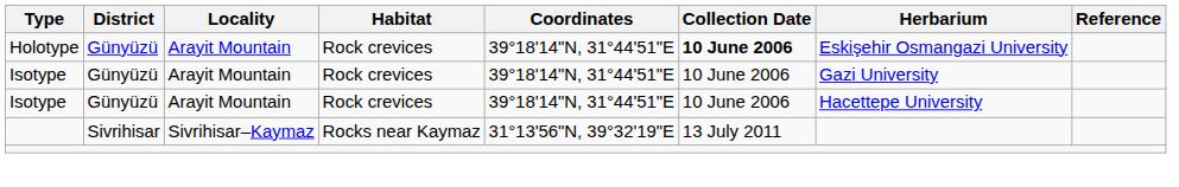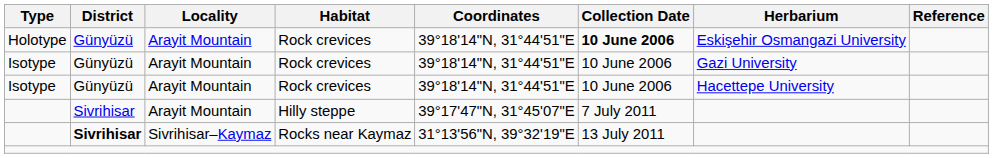 <table class="wikitable">
 <tr>
 <th scope=col>Type</th>
 <th scope=col>District</th>
 <th scope=col>Locality</th>
 <th scope=col>Habitat</th>
 <th scope=col>Coordinates</th>
 <th scope=col>Collection Date</th>
 <th scope=col>Herbarium</th>
 <th scope=col>Reference</th>
 </tr>
 <tr>
 <td>Holotype</td>
 <td><a href='#'>Günyüzü</a></td>
 <td><a href='#'>Arayit Mountain</a></td>
 <td>Rock crevices</td>
 <td>39°18'14"N, 31°44'51"E</td>
 <td><strong>10 June 2006</strong></td>
 <td><a href='#'>Eskişehir Osmangazi University</a></td>
 <td></td>
 </tr>
 <tr>
 <td>Isotype</td>
 <td>Günyüzü</td>
 <td>Arayit Mountain</td>
 <td>Rock crevices</td>
 <td>39°18'14"N, 31°44'51"E</td>
 <td>10 June 2006</td>
 <td><a href='#'>Gazi University</a></td>
 <td></td>
 </tr>
 <tr>
 <td>Isotype</td>
 <td>Günyüzü</td>
 <td>Arayit Mountain</td>
 <td>Rock crevices</td>
 <td>39°18'14"N, 31°44'51"E</td>
 <td>10 June 2006</td>
 <td><a href='#'>Hacettepe University</a></td>
 <td></td>
 </tr>
 <tr>
 <td></td>
-<td>Sivrihisar</td>
+<td><a href='#'>Sivrihisar</a></td>
+<td>Arayit Mountain</td>
+<td>Hilly steppe</td>
+<td>39°17'47"N, 31°45'07"E</td>
+<td>7 July 2011</td>
+<td></td>
+<td></td>
+</tr>
+<tr>
+<td></td>
+<td><strong>Sivrihisar</strong></td>
 <td>Sivrihisar–<a href='#'>Kaymaz</a></td>
 <td>Rocks near Kaymaz</td>
 <td>31°13'56"N, 39°32'19"E</td>
 <td>13 July 2011</td>
 <td></td>
 <td></td>
 </tr>
 <tr>
 <td colspan="8"></td>
 </tr>
 </table>
